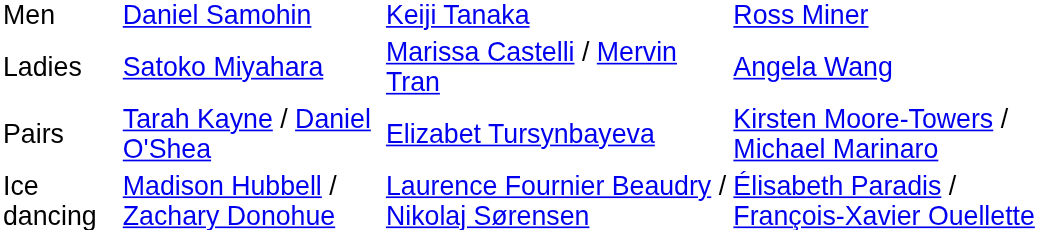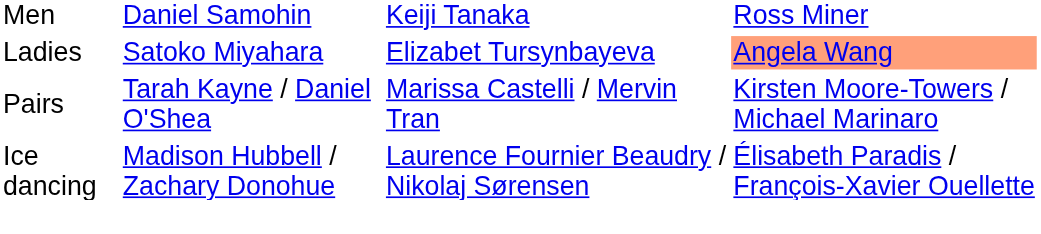 <table>
 <tr>
 <td>Men</td>
 <td> <a href='#'>Daniel Samohin</a></td>
 <td> <a href='#'>Keiji Tanaka</a></td>
 <td> <a href='#'>Ross Miner</a></td>
 </tr>
 <tr>
 <td>Ladies</td>
 <td> <a href='#'>Satoko Miyahara</a></td>
-<td> <a href='#'>Marissa Castelli</a> / <a href='#'>Mervin Tran</a></td>
-<td> <a href='#'>Angela Wang</a></td>
+<td> <a href='#'>Elizabet Tursynbayeva</a></td>
+<td style="background: lightsalmon;"> <a href='#'>Angela Wang</a></td>
 </tr>
 <tr>
 <td>Pairs</td>
 <td> <a href='#'>Tarah Kayne</a> / <a href='#'>Daniel O'Shea</a></td>
-<td> <a href='#'>Elizabet Tursynbayeva</a></td>
+<td> <a href='#'>Marissa Castelli</a> / <a href='#'>Mervin Tran</a></td>
 <td> <a href='#'>Kirsten Moore-Towers</a> / <a href='#'>Michael Marinaro</a></td>
 </tr>
 <tr>
 <td>Ice dancing</td>
 <td> <a href='#'>Madison Hubbell</a> / <a href='#'>Zachary Donohue</a></td>
 <td> <a href='#'>Laurence Fournier Beaudry</a> / <a href='#'>Nikolaj Sørensen</a></td>
 <td> <a href='#'>Élisabeth Paradis</a> / <a href='#'>François-Xavier Ouellette</a></td>
 </tr>
 </table>
